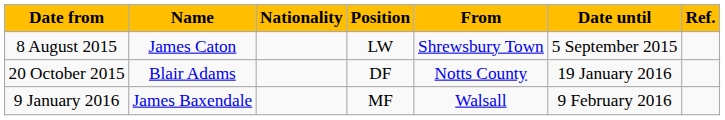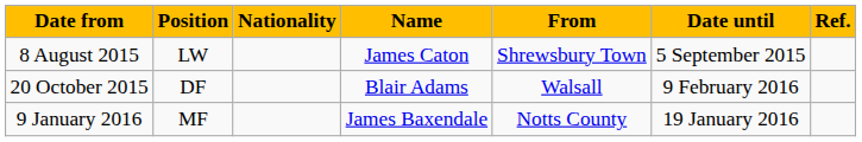 <table class="wikitable" style="text-align:center;">
 <tr>
 <th style="background:#FFBF00; color:#000000;">Date from</th>
+<th style="background:#FFBF00; color:#000000;">Position</th>
+<th style="background:#FFBF00; color:#000000;">Nationality</th>
 <th style="background:#FFBF00; color:#000000;">Name</th>
-<th style="background:#FFBF00; color:#000000;">Nationality</th>
-<th style="background:#FFBF00; color:#000000;">Position</th>
 <th style="background:#FFBF00; color:#000000;">From</th>
 <th style="background:#FFBF00; color:#000000;">Date until</th>
 <th style="background:#FFBF00; color:#000000;">Ref.</th>
 </tr>
 <tr>
 <td>8 August 2015</td>
+<td>LW</td>
+<td></td>
 <td><a href='#'>James Caton</a></td>
-<td></td>
-<td>LW</td>
 <td><a href='#'>Shrewsbury Town</a></td>
 <td>5 September 2015</td>
 <td></td>
 </tr>
 <tr>
 <td>20 October 2015</td>
+<td>DF</td>
+<td></td>
 <td><a href='#'>Blair Adams</a></td>
+<td><a href='#'>Walsall</a></td>
+<td>9 February 2016</td>
 <td></td>
-<td>DF</td>
+</tr>
+<tr>
+<td>9 January 2016</td>
+<td>MF</td>
+<td></td>
+<td><a href='#'>James Baxendale</a></td>
 <td><a href='#'>Notts County</a></td>
 <td>19 January 2016</td>
 <td></td>
 </tr>
-<tr>
-<td>9 January 2016</td>
-<td><a href='#'>James Baxendale</a></td>
-<td></td>
-<td>MF</td>
-<td><a href='#'>Walsall</a></td>
-<td>9 February 2016</td>
-<td></td>
-</tr>
 </table>
